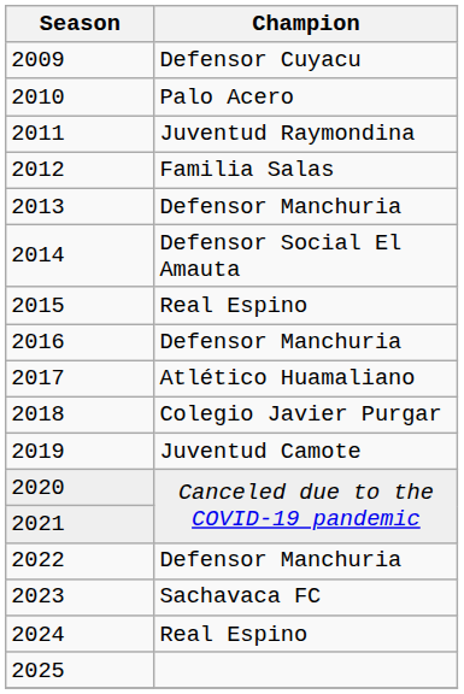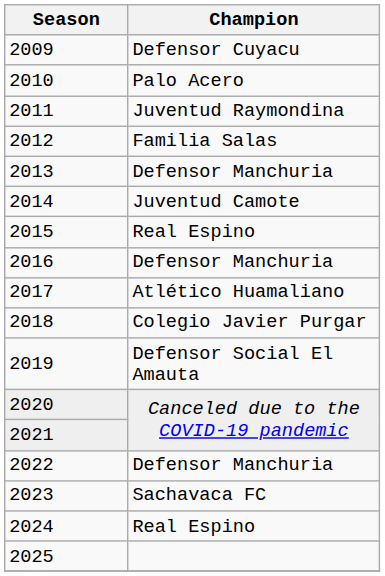 <table class="wikitable sortable">
 <tr>
 <th width=80px>Season</th>
 <th width=170px>Champion</th>
 </tr>
 <tr>
 <td>2009</td>
 <td>Defensor Cuyacu</td>
 </tr>
 <tr>
 <td>2010</td>
 <td>Palo Acero</td>
 </tr>
 <tr>
 <td>2011</td>
 <td>Juventud Raymondina</td>
 </tr>
 <tr>
 <td>2012</td>
 <td>Familia Salas</td>
 </tr>
 <tr>
 <td>2013</td>
 <td>Defensor Manchuria</td>
 </tr>
 <tr>
 <td>2014</td>
-<td>Defensor Social El Amauta</td>
+<td>Juventud Camote</td>
 </tr>
 <tr>
 <td>2015</td>
 <td>Real Espino</td>
 </tr>
 <tr>
 <td>2016</td>
 <td>Defensor Manchuria</td>
 </tr>
 <tr>
 <td>2017</td>
 <td>Atlético Huamaliano</td>
 </tr>
 <tr>
 <td>2018</td>
 <td>Colegio Javier Purgar</td>
 </tr>
 <tr>
 <td>2019</td>
-<td>Juventud Camote</td>
+<td>Defensor Social El Amauta</td>
 </tr>
 <tr bgcolor=#efefef>
 <td>2020</td>
 <td rowspan=2 colspan="1" align=center><em>Canceled due to the <a href='#'>COVID-19 pandemic</a></em></td>
 </tr>
 <tr bgcolor=#efefef>
 <td>2021</td>
 </tr>
 <tr>
 <td>2022</td>
 <td>Defensor Manchuria</td>
 </tr>
 <tr>
 <td>2023</td>
 <td>Sachavaca FC</td>
 </tr>
 <tr>
 <td>2024</td>
 <td>Real Espino</td>
 </tr>
 <tr>
 <td>2025</td>
 <td></td>
 </tr>
 <tr>
 </tr>
 </table>
